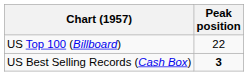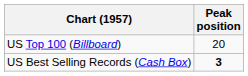 <table class="wikitable sortable">
 <tr>
 <th align="left">Chart (1957)</th>
 <th style="text-align:center;">Peak<br>position</th>
 </tr>
 <tr>
 <td align="left">US <a href='#'>Top 100</a> (<em><a href='#'>Billboard</a></em>)</td>
-<td style="text-align:center;">22</td>
+<td style="text-align:center;">20</td>
 </tr>
 <tr>
 <td align="left">US Best Selling Records (<em><a href='#'>Cash Box</a></em>)</td>
 <td style="text-align:center;"><strong>3</strong></td>
 </tr>
 </table>
